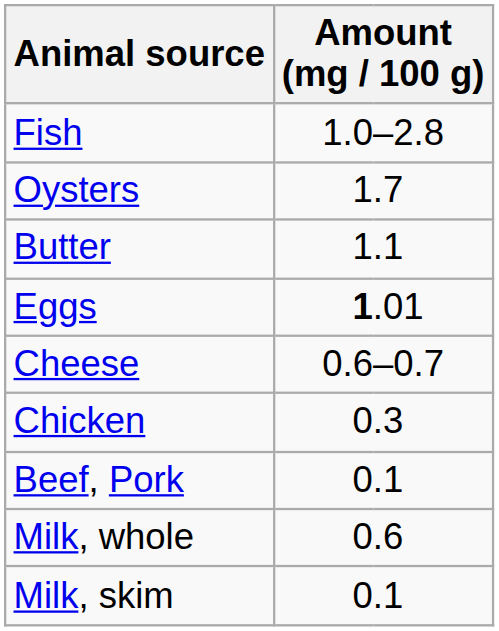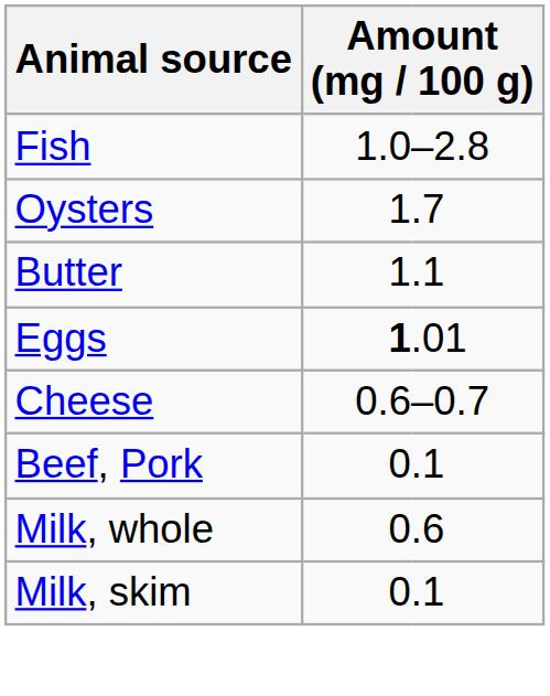 <table class="wikitable">
 <tr>
 <th>Animal source</th>
 <th colspan=2>Amount<br> (mg / 100 g)</th>
 </tr>
 <tr>
 <td><a href='#'>Fish</a></td>
 <td colspan=2 style="text-align:center;">1.0–2.8</td>
 </tr>
 <tr>
 <td><a href='#'>Oysters</a></td>
 <td style="text-align:right; padding-right:0; border-right-style:none;">  1</td>
 <td style="padding-left:0; border-left-style:none;">.7</td>
 </tr>
 <tr>
 <td><a href='#'>Butter</a></td>
 <td style="text-align:right; padding-right:0; border-right-style:none;">1</td>
 <td style="padding-left:0; border-left-style:none;">.1</td>
 </tr>
 <tr>
 <td><a href='#'>Eggs</a></td>
 <td style="text-align:right; padding-right:0; border-right-style:none;"><strong>1</strong></td>
 <td style="padding-left:0; border-left-style:none;">.01</td>
 </tr>
 <tr>
 <td><a href='#'>Cheese</a></td>
 <td colspan=2 style="text-align:center;">0.6–0.7</td>
 </tr>
 <tr>
-<td><a href='#'>Chicken</a></td>
-<td style="text-align:right; padding-right:0; border-right-style:none;">0</td>
-<td style="padding-left:0; border-left-style:none;">.3</td>
-</tr>
-<tr>
 <td><a href='#'>Beef</a>, <a href='#'>Pork</a></td>
 <td style="text-align:right; padding-right:0; border-right-style:none;">0</td>
 <td style="padding-left:0; border-left-style:none;">.1</td>
 </tr>
 <tr>
 <td><a href='#'>Milk</a>, whole</td>
 <td style="text-align:right; padding-right:0; border-right-style:none;">0</td>
 <td style="padding-left:0; border-left-style:none;">.6</td>
 </tr>
 <tr>
 <td><a href='#'>Milk</a>, skim</td>
 <td style="text-align:right; padding-right:0; border-right-style:none;">0</td>
 <td style="padding-left:0; border-left-style:none;">.1</td>
 </tr>
 </table>
